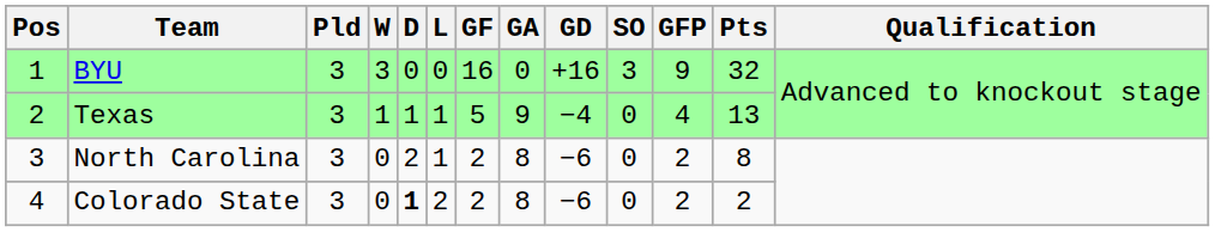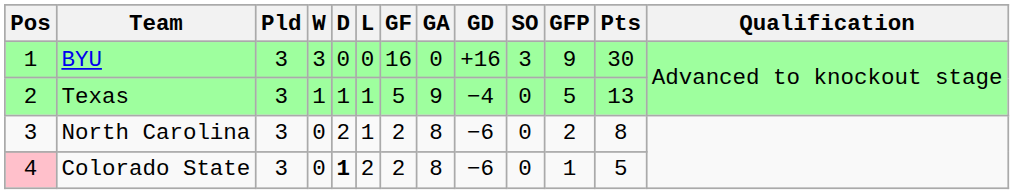 <table class="wikitable" style="text-align:center">
 <tr>
 <th>Pos</th>
 <th>Team</th>
 <th>Pld</th>
 <th>W</th>
 <th>D</th>
 <th>L</th>
 <th>GF</th>
 <th>GA</th>
 <th>GD</th>
 <th>SO</th>
 <th>GFP</th>
 <th>Pts</th>
 <th>Qualification</th>
 </tr>
 <tr bgcolor="#9eff9e">
 <td>1</td>
 <td style="text-align:left"><a href='#'>BYU</a></td>
 <td>3</td>
 <td>3</td>
 <td>0</td>
 <td>0</td>
 <td>16</td>
 <td>0</td>
 <td>+16</td>
 <td>3</td>
 <td>9</td>
-<td>32</td>
+<td>30</td>
 <td rowspan="2">Advanced to knockout stage</td>
 </tr>
 <tr bgcolor="#9eff9e">
 <td>2</td>
 <td style="text-align:left">Texas</td>
 <td>3</td>
 <td>1</td>
 <td>1</td>
 <td>1</td>
 <td>5</td>
 <td>9</td>
 <td>−4</td>
 <td>0</td>
-<td>4</td>
+<td>5</td>
 <td>13</td>
 </tr>
 <tr>
 <td>3</td>
 <td style="text-align:left">North Carolina</td>
 <td>3</td>
 <td>0</td>
 <td>2</td>
 <td>1</td>
 <td>2</td>
 <td>8</td>
 <td>−6</td>
 <td>0</td>
 <td>2</td>
 <td>8</td>
 <td rowspan="2"></td>
 </tr>
 <tr>
-<td>4</td>
+<td style="background: pink;">4</td>
 <td style="text-align:left">Colorado State</td>
 <td>3</td>
 <td>0</td>
 <td><strong>1</strong></td>
 <td>2</td>
 <td>2</td>
 <td>8</td>
 <td>−6</td>
 <td>0</td>
-<td>2</td>
-<td>2</td>
+<td>1</td>
+<td>5</td>
 </tr>
 </table>
